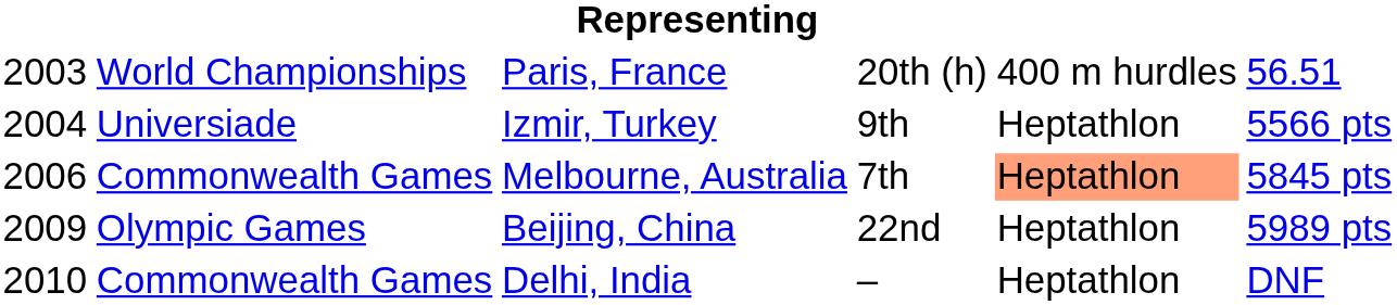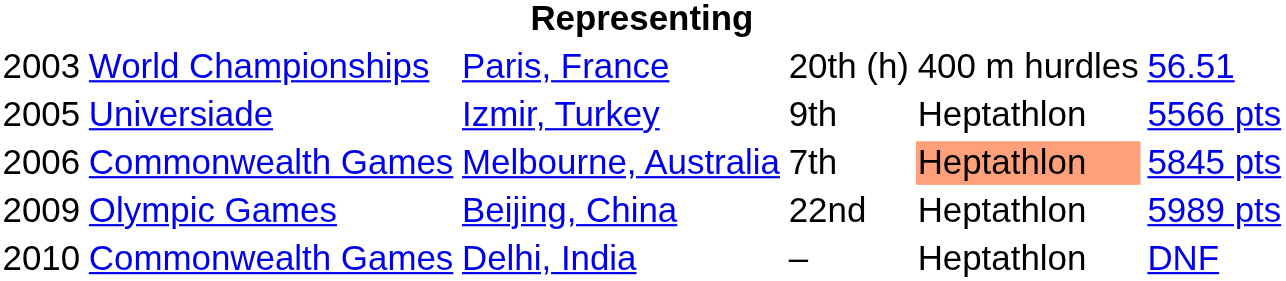 <table>
 <tr>
 <th colspan="6">Representing </th>
 </tr>
 <tr>
 <td>2003</td>
 <td><a href='#'>World Championships</a></td>
 <td><a href='#'>Paris, France</a></td>
 <td>20th (h)</td>
 <td>400 m hurdles</td>
 <td><a href='#'>56.51</a></td>
 </tr>
 <tr>
-<td>2004</td>
+<td>2005</td>
 <td><a href='#'>Universiade</a></td>
 <td><a href='#'>Izmir, Turkey</a></td>
 <td>9th</td>
 <td>Heptathlon</td>
 <td><a href='#'>5566 pts</a></td>
 </tr>
 <tr>
 <td>2006</td>
 <td><a href='#'>Commonwealth Games</a></td>
 <td><a href='#'>Melbourne, Australia</a></td>
 <td>7th</td>
 <td style="background: lightsalmon;">Heptathlon</td>
 <td><a href='#'>5845 pts</a></td>
 </tr>
 <tr>
 <td>2009</td>
 <td><a href='#'>Olympic Games</a></td>
 <td><a href='#'>Beijing, China</a></td>
 <td>22nd</td>
 <td>Heptathlon</td>
 <td><a href='#'>5989 pts</a></td>
 </tr>
 <tr>
 <td>2010</td>
 <td><a href='#'>Commonwealth Games</a></td>
 <td><a href='#'>Delhi, India</a></td>
 <td>–</td>
 <td>Heptathlon</td>
 <td><a href='#'>DNF</a></td>
 </tr>
 </table>
